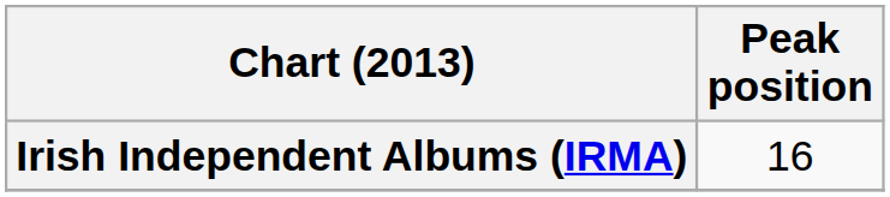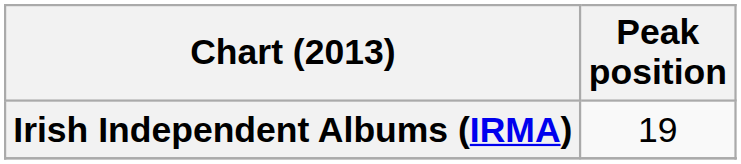 <table class="wikitable sortable plainrowheaders" style="text-align:center">
 <tr>
 <th scope="col">Chart (2013)</th>
 <th scope="col">Peak<br>position</th>
 </tr>
 <tr>
 <th scope="row">Irish Independent Albums (<a href='#'>IRMA</a>)</th>
-<td>16</td>
+<td>19</td>
 </tr>
 <tr>
 </tr>
 <tr>
 </tr>
 <tr>
 </tr>
 <tr>
 </tr>
 <tr>
 </tr>
 </table>
